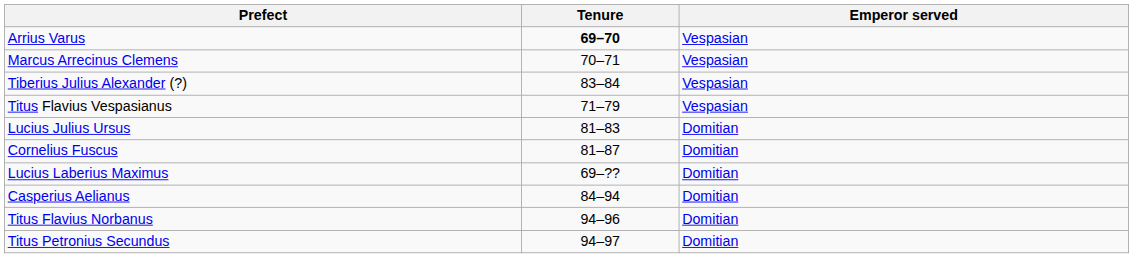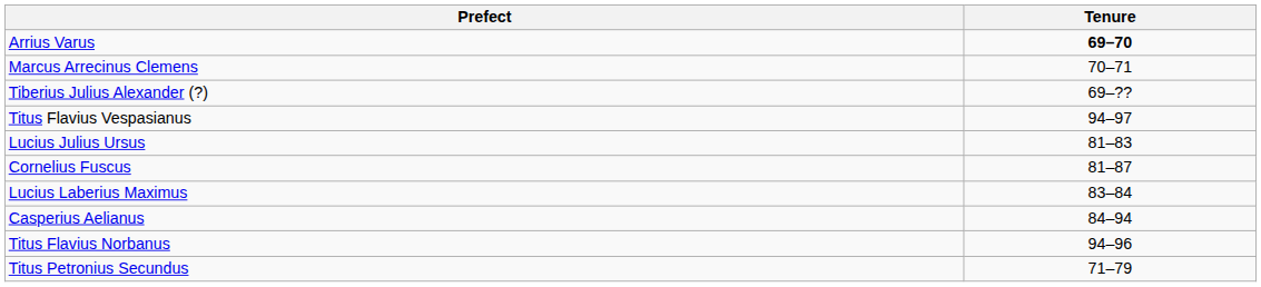 <table class="wikitable" style="width:100%;">
 <tr>
 <th style="width:46%;">Prefect</th>
 <th style="width:14%;">Tenure</th>
-<th style="width:40%;">Emperor served</th>
 </tr>
 <tr>
 <td><a href='#'>Arrius Varus</a></td>
 <td style="text-align:center;"><strong>69–70</strong></td>
-<td><a href='#'>Vespasian</a></td>
 </tr>
 <tr>
 <td><a href='#'>Marcus Arrecinus Clemens</a></td>
 <td style="text-align:center;">70–71</td>
-<td><a href='#'>Vespasian</a></td>
 </tr>
 <tr>
 <td><a href='#'>Tiberius Julius Alexander</a> (?)</td>
-<td style="text-align:center;">83–84</td>
-<td><a href='#'>Vespasian</a></td>
+<td style="text-align:center;">69–??</td>
 </tr>
 <tr>
 <td><a href='#'>Titus</a> Flavius Vespasianus</td>
-<td style="text-align:center;">71–79</td>
-<td><a href='#'>Vespasian</a></td>
+<td style="text-align:center;">94–97</td>
 </tr>
 <tr>
 <td><a href='#'>Lucius Julius Ursus</a></td>
 <td style="text-align:center;">81–83</td>
-<td><a href='#'>Domitian</a></td>
 </tr>
 <tr>
 <td><a href='#'>Cornelius Fuscus</a></td>
 <td style="text-align:center;">81–87</td>
-<td><a href='#'>Domitian</a></td>
 </tr>
 <tr>
 <td><a href='#'>Lucius Laberius Maximus</a></td>
-<td style="text-align:center;">69–??</td>
-<td><a href='#'>Domitian</a></td>
+<td style="text-align:center;">83–84</td>
 </tr>
 <tr>
 <td><a href='#'>Casperius Aelianus</a></td>
 <td style="text-align:center;">84–94</td>
-<td><a href='#'>Domitian</a></td>
 </tr>
 <tr>
 <td><a href='#'>Titus Flavius Norbanus</a></td>
 <td style="text-align:center;">94–96</td>
-<td><a href='#'>Domitian</a></td>
 </tr>
 <tr>
 <td><a href='#'>Titus Petronius Secundus</a></td>
-<td style="text-align:center;">94–97</td>
-<td><a href='#'>Domitian</a></td>
+<td style="text-align:center;">71–79</td>
 </tr>
 </table>
